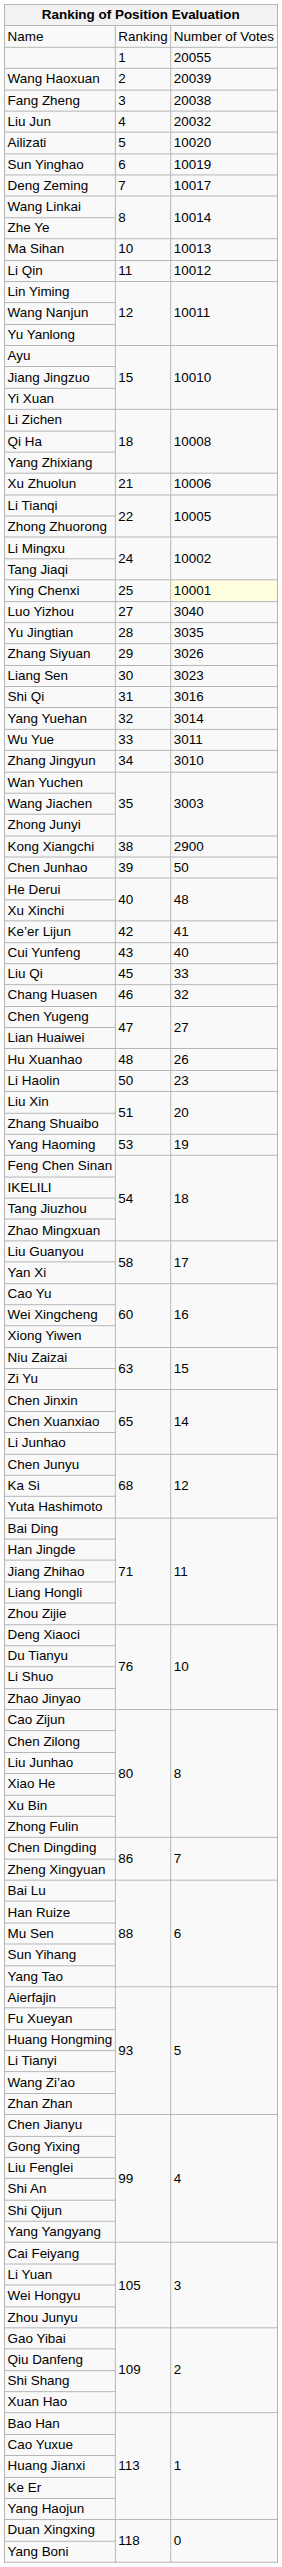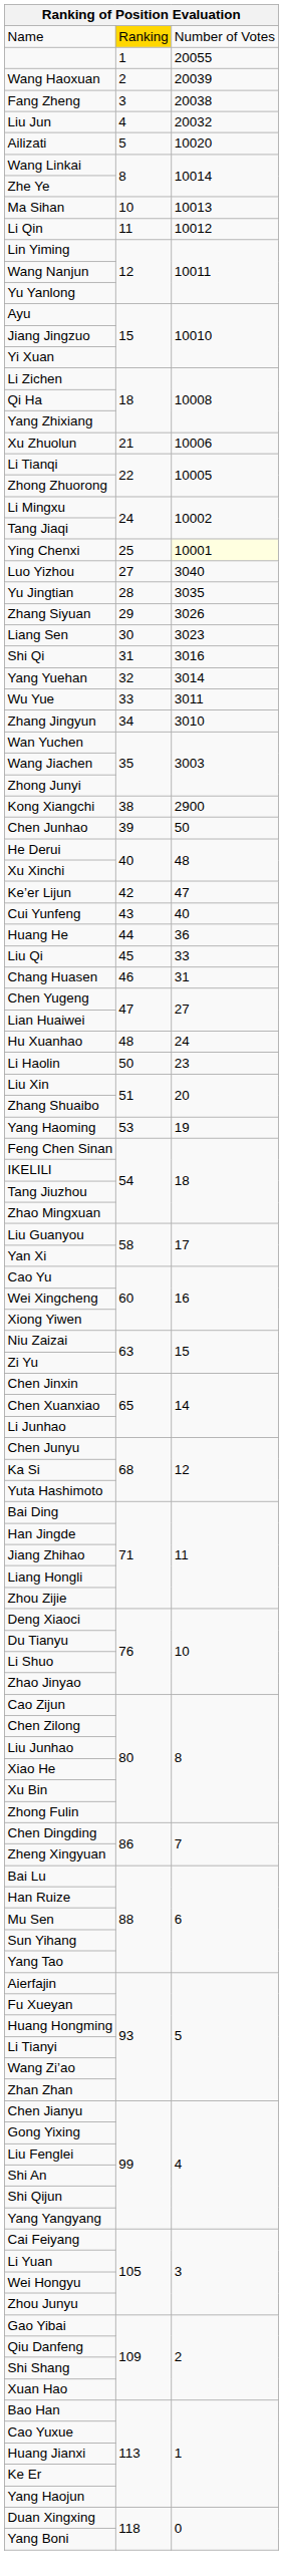 <table class="wikitable mw-collapsible mw-collapsed">
 <tr>
 <th colspan="3">Ranking of Position Evaluation</th>
 </tr>
 <tr>
 <td>Name</td>
-<td>Ranking</td>
+<td style="background: gold;">Ranking</td>
 <td>Number of Votes</td>
 </tr>
 <tr>
 <td></td>
 <td>1</td>
 <td>20055</td>
 </tr>
 <tr>
 <td>Wang Haoxuan</td>
 <td>2</td>
 <td>20039</td>
 </tr>
 <tr>
 <td>Fang Zheng</td>
 <td>3</td>
 <td>20038</td>
 </tr>
 <tr>
 <td>Liu Jun</td>
 <td>4</td>
 <td>20032</td>
 </tr>
 <tr>
 <td>Ailizati</td>
 <td>5</td>
 <td>10020</td>
-</tr>
-<tr>
-<td>Sun Yinghao</td>
-<td>6</td>
-<td>10019</td>
-</tr>
-<tr>
-<td>Deng Zeming</td>
-<td>7</td>
-<td>10017</td>
 </tr>
 <tr>
 <td>Wang Linkai</td>
 <td rowspan="2">8</td>
 <td rowspan="2">10014</td>
 </tr>
 <tr>
 <td>Zhe Ye</td>
 </tr>
 <tr>
 <td>Ma Sihan</td>
 <td>10</td>
 <td>10013</td>
 </tr>
 <tr>
 <td>Li Qin</td>
 <td>11</td>
 <td>10012</td>
 </tr>
 <tr>
 <td>Lin Yiming</td>
 <td rowspan="3">12</td>
 <td rowspan="3">10011</td>
 </tr>
 <tr>
 <td>Wang Nanjun</td>
 </tr>
 <tr>
 <td>Yu Yanlong</td>
 </tr>
 <tr>
 <td>Ayu</td>
 <td rowspan="3">15</td>
 <td rowspan="3">10010</td>
 </tr>
 <tr>
 <td>Jiang Jingzuo</td>
 </tr>
 <tr>
 <td>Yi Xuan</td>
 </tr>
 <tr>
 <td>Li Zichen</td>
 <td rowspan="3">18</td>
 <td rowspan="3">10008</td>
 </tr>
 <tr>
 <td>Qi Ha</td>
 </tr>
 <tr>
 <td>Yang Zhixiang</td>
 </tr>
 <tr>
 <td>Xu Zhuolun</td>
 <td>21</td>
 <td>10006</td>
 </tr>
 <tr>
 <td>Li Tianqi</td>
 <td rowspan="2">22</td>
 <td rowspan="2">10005</td>
 </tr>
 <tr>
 <td>Zhong Zhuorong</td>
 </tr>
 <tr>
 <td>Li Mingxu</td>
 <td rowspan="2">24</td>
 <td rowspan="2">10002</td>
 </tr>
 <tr>
 <td>Tang Jiaqi</td>
 </tr>
 <tr>
 <td>Ying Chenxi</td>
 <td>25</td>
 <td style="background: lightyellow;">10001</td>
 </tr>
 <tr>
 <td>Luo Yizhou</td>
 <td>27</td>
 <td>3040</td>
 </tr>
 <tr>
 <td>Yu Jingtian</td>
 <td>28</td>
 <td>3035</td>
 </tr>
 <tr>
 <td>Zhang Siyuan</td>
 <td>29</td>
 <td>3026</td>
 </tr>
 <tr>
 <td>Liang Sen</td>
 <td>30</td>
 <td>3023</td>
 </tr>
 <tr>
 <td>Shi Qi</td>
 <td>31</td>
 <td>3016</td>
 </tr>
 <tr>
 <td>Yang Yuehan</td>
 <td>32</td>
 <td>3014</td>
 </tr>
 <tr>
 <td>Wu Yue</td>
 <td>33</td>
 <td>3011</td>
 </tr>
 <tr>
 <td>Zhang Jingyun</td>
 <td>34</td>
 <td>3010</td>
 </tr>
 <tr>
 <td>Wan Yuchen</td>
 <td rowspan="3">35</td>
 <td rowspan="3">3003</td>
 </tr>
 <tr>
 <td>Wang Jiachen</td>
 </tr>
 <tr>
 <td>Zhong Junyi</td>
 </tr>
 <tr>
 <td>Kong Xiangchi</td>
 <td>38</td>
 <td>2900</td>
 </tr>
 <tr>
 <td>Chen Junhao</td>
 <td>39</td>
 <td>50</td>
 </tr>
 <tr>
 <td>He Derui</td>
 <td rowspan="2">40</td>
 <td rowspan="2">48</td>
 </tr>
 <tr>
 <td>Xu Xinchi</td>
 </tr>
 <tr>
 <td>Ke’er Lijun</td>
 <td>42</td>
-<td>41</td>
+<td>47</td>
 </tr>
 <tr>
 <td>Cui Yunfeng</td>
 <td>43</td>
 <td>40</td>
+</tr>
+<tr>
+<td>Huang He</td>
+<td>44</td>
+<td>36</td>
 </tr>
 <tr>
 <td>Liu Qi</td>
 <td>45</td>
 <td>33</td>
 </tr>
 <tr>
 <td>Chang Huasen</td>
 <td>46</td>
-<td>32</td>
+<td>31</td>
 </tr>
 <tr>
 <td>Chen Yugeng</td>
 <td rowspan="2">47</td>
 <td rowspan="2">27</td>
 </tr>
 <tr>
 <td>Lian Huaiwei</td>
 </tr>
 <tr>
 <td>Hu Xuanhao</td>
 <td>48</td>
-<td>26</td>
+<td>24</td>
 </tr>
 <tr>
 <td>Li Haolin</td>
 <td>50</td>
 <td>23</td>
 </tr>
 <tr>
 <td>Liu Xin</td>
 <td rowspan="2">51</td>
 <td rowspan="2">20</td>
 </tr>
 <tr>
 <td>Zhang Shuaibo</td>
 </tr>
 <tr>
 <td>Yang Haoming</td>
 <td>53</td>
 <td>19</td>
 </tr>
 <tr>
 <td>Feng Chen Sinan</td>
 <td rowspan="4">54</td>
 <td rowspan="4">18</td>
 </tr>
 <tr>
 <td>IKELILI</td>
 </tr>
 <tr>
 <td>Tang Jiuzhou</td>
 </tr>
 <tr>
 <td>Zhao Mingxuan</td>
 </tr>
 <tr>
 <td>Liu Guanyou</td>
 <td rowspan="2">58</td>
 <td rowspan="2">17</td>
 </tr>
 <tr>
 <td>Yan Xi</td>
 </tr>
 <tr>
 <td>Cao Yu</td>
 <td rowspan="3">60</td>
 <td rowspan="3">16</td>
 </tr>
 <tr>
 <td>Wei Xingcheng</td>
 </tr>
 <tr>
 <td>Xiong Yiwen</td>
 </tr>
 <tr>
 <td>Niu Zaizai</td>
 <td rowspan="2">63</td>
 <td rowspan="2">15</td>
 </tr>
 <tr>
 <td>Zi Yu</td>
 </tr>
 <tr>
 <td>Chen Jinxin</td>
 <td rowspan="3">65</td>
 <td rowspan="3">14</td>
 </tr>
 <tr>
 <td>Chen Xuanxiao</td>
 </tr>
 <tr>
 <td>Li Junhao</td>
 </tr>
 <tr>
 <td>Chen Junyu</td>
 <td rowspan="3">68</td>
 <td rowspan="3">12</td>
 </tr>
 <tr>
 <td>Ka Si</td>
 </tr>
 <tr>
 <td>Yuta Hashimoto</td>
 </tr>
 <tr>
 <td>Bai Ding</td>
 <td rowspan="5">71</td>
 <td rowspan="5">11</td>
 </tr>
 <tr>
 <td>Han Jingde</td>
 </tr>
 <tr>
 <td>Jiang Zhihao</td>
 </tr>
 <tr>
 <td>Liang Hongli</td>
 </tr>
 <tr>
 <td>Zhou Zijie</td>
 </tr>
 <tr>
 <td>Deng Xiaoci</td>
 <td rowspan="4">76</td>
 <td rowspan="4">10</td>
 </tr>
 <tr>
 <td>Du Tianyu</td>
 </tr>
 <tr>
 <td>Li Shuo</td>
 </tr>
 <tr>
 <td>Zhao Jinyao</td>
 </tr>
 <tr>
 <td>Cao Zijun</td>
 <td rowspan="6">80</td>
 <td rowspan="6">8</td>
 </tr>
 <tr>
 <td>Chen Zilong</td>
 </tr>
 <tr>
 <td>Liu Junhao</td>
 </tr>
 <tr>
 <td>Xiao He</td>
 </tr>
 <tr>
 <td>Xu Bin</td>
 </tr>
 <tr>
 <td>Zhong Fulin</td>
 </tr>
 <tr>
 <td>Chen Dingding</td>
 <td rowspan="2">86</td>
 <td rowspan="2">7</td>
 </tr>
 <tr>
 <td>Zheng Xingyuan</td>
 </tr>
 <tr>
 <td>Bai Lu</td>
 <td rowspan="5">88</td>
 <td rowspan="5">6</td>
 </tr>
 <tr>
 <td>Han Ruize</td>
 </tr>
 <tr>
 <td>Mu Sen</td>
 </tr>
 <tr>
 <td>Sun Yihang</td>
 </tr>
 <tr>
 <td>Yang Tao</td>
 </tr>
 <tr>
 <td>Aierfajin</td>
 <td rowspan="6">93</td>
 <td rowspan="6">5</td>
 </tr>
 <tr>
 <td>Fu Xueyan</td>
 </tr>
 <tr>
 <td>Huang Hongming</td>
 </tr>
 <tr>
 <td>Li Tianyi</td>
 </tr>
 <tr>
 <td>Wang Zi’ao</td>
 </tr>
 <tr>
 <td>Zhan Zhan</td>
 </tr>
 <tr>
 <td>Chen Jianyu</td>
 <td rowspan="6">99</td>
 <td rowspan="6">4</td>
 </tr>
 <tr>
 <td>Gong Yixing</td>
 </tr>
 <tr>
 <td>Liu Fenglei</td>
 </tr>
 <tr>
 <td>Shi An</td>
 </tr>
 <tr>
 <td>Shi Qijun</td>
 </tr>
 <tr>
 <td>Yang Yangyang</td>
 </tr>
 <tr>
 <td>Cai Feiyang</td>
 <td rowspan="4">105</td>
 <td rowspan="4">3</td>
 </tr>
 <tr>
 <td>Li Yuan</td>
 </tr>
 <tr>
 <td>Wei Hongyu</td>
 </tr>
 <tr>
 <td>Zhou Junyu</td>
 </tr>
 <tr>
 <td>Gao Yibai</td>
 <td rowspan="4">109</td>
 <td rowspan="4">2</td>
 </tr>
 <tr>
 <td>Qiu Danfeng</td>
 </tr>
 <tr>
 <td>Shi Shang</td>
 </tr>
 <tr>
 <td>Xuan Hao</td>
 </tr>
 <tr>
 <td>Bao Han</td>
 <td rowspan="5">113</td>
 <td rowspan="5">1</td>
 </tr>
 <tr>
 <td>Cao Yuxue</td>
 </tr>
 <tr>
 <td>Huang Jianxi</td>
 </tr>
 <tr>
 <td>Ke Er</td>
 </tr>
 <tr>
 <td>Yang Haojun</td>
 </tr>
 <tr>
 <td>Duan Xingxing</td>
 <td rowspan="2">118</td>
 <td rowspan="2">0</td>
 </tr>
 <tr>
 <td>Yang Boni</td>
 </tr>
 </table>
